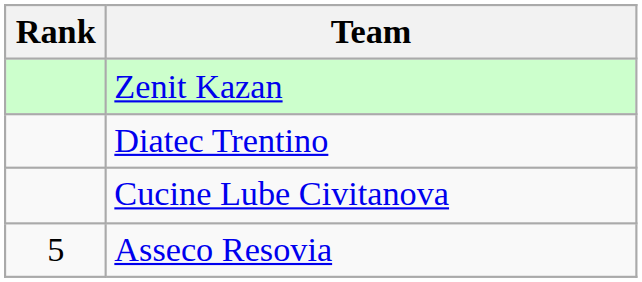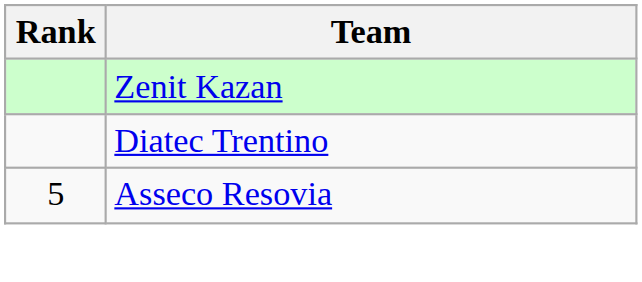 <table class="wikitable" style="text-align: center;">
 <tr>
 <th width=40>Rank</th>
 <th width=240>Team</th>
 </tr>
 <tr bgcolor=#CCFFCC>
 <td></td>
 <td align=left> <a href='#'>Zenit Kazan</a></td>
 </tr>
 <tr>
 <td></td>
 <td align=left> <a href='#'>Diatec Trentino</a></td>
 </tr>
 <tr>
-<td></td>
-<td align=left> <a href='#'>Cucine Lube Civitanova</a></td>
-</tr>
-<tr>
 <td>5</td>
 <td align=left> <a href='#'>Asseco Resovia</a></td>
 </tr>
 </table>
